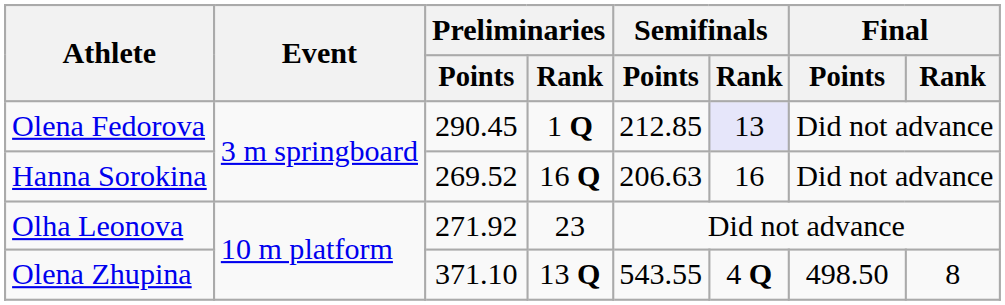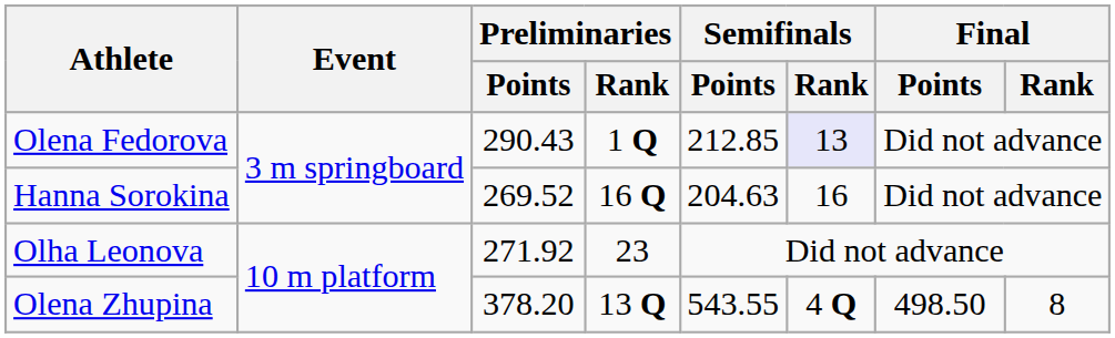 <table class=wikitable style="font-size:90%">
 <tr>
 <th rowspan="2">Athlete</th>
 <th rowspan="2">Event</th>
 <th colspan="2">Preliminaries</th>
 <th colspan="2">Semifinals</th>
 <th colspan="2">Final</th>
 </tr>
 <tr style="font-size:95%">
 <th>Points</th>
 <th>Rank</th>
 <th>Points</th>
 <th>Rank</th>
 <th>Points</th>
 <th>Rank</th>
 </tr>
 <tr align=center>
 <td align=left><a href='#'>Olena Fedorova</a></td>
 <td align=left rowspan=2><a href='#'>3 m springboard</a></td>
-<td>290.45</td>
+<td>290.43</td>
 <td>1 <strong>Q</strong></td>
 <td>212.85</td>
 <td style="background: lavender;">13</td>
 <td colspan=2>Did not advance</td>
 </tr>
 <tr align=center>
 <td align=left><a href='#'>Hanna Sorokina</a></td>
 <td>269.52</td>
 <td>16 <strong>Q</strong></td>
-<td>206.63</td>
+<td>204.63</td>
 <td>16</td>
 <td colspan=2>Did not advance</td>
 </tr>
 <tr align=center>
 <td align=left><a href='#'>Olha Leonova</a></td>
 <td align=left rowspan=2><a href='#'>10 m platform</a></td>
 <td>271.92</td>
 <td>23</td>
 <td colspan=4>Did not advance</td>
 </tr>
 <tr align=center>
 <td align=left><a href='#'>Olena Zhupina</a></td>
-<td>371.10</td>
+<td>378.20</td>
 <td>13 <strong>Q</strong></td>
 <td>543.55</td>
 <td>4 <strong>Q</strong></td>
 <td>498.50</td>
 <td>8</td>
 </tr>
 </table>
